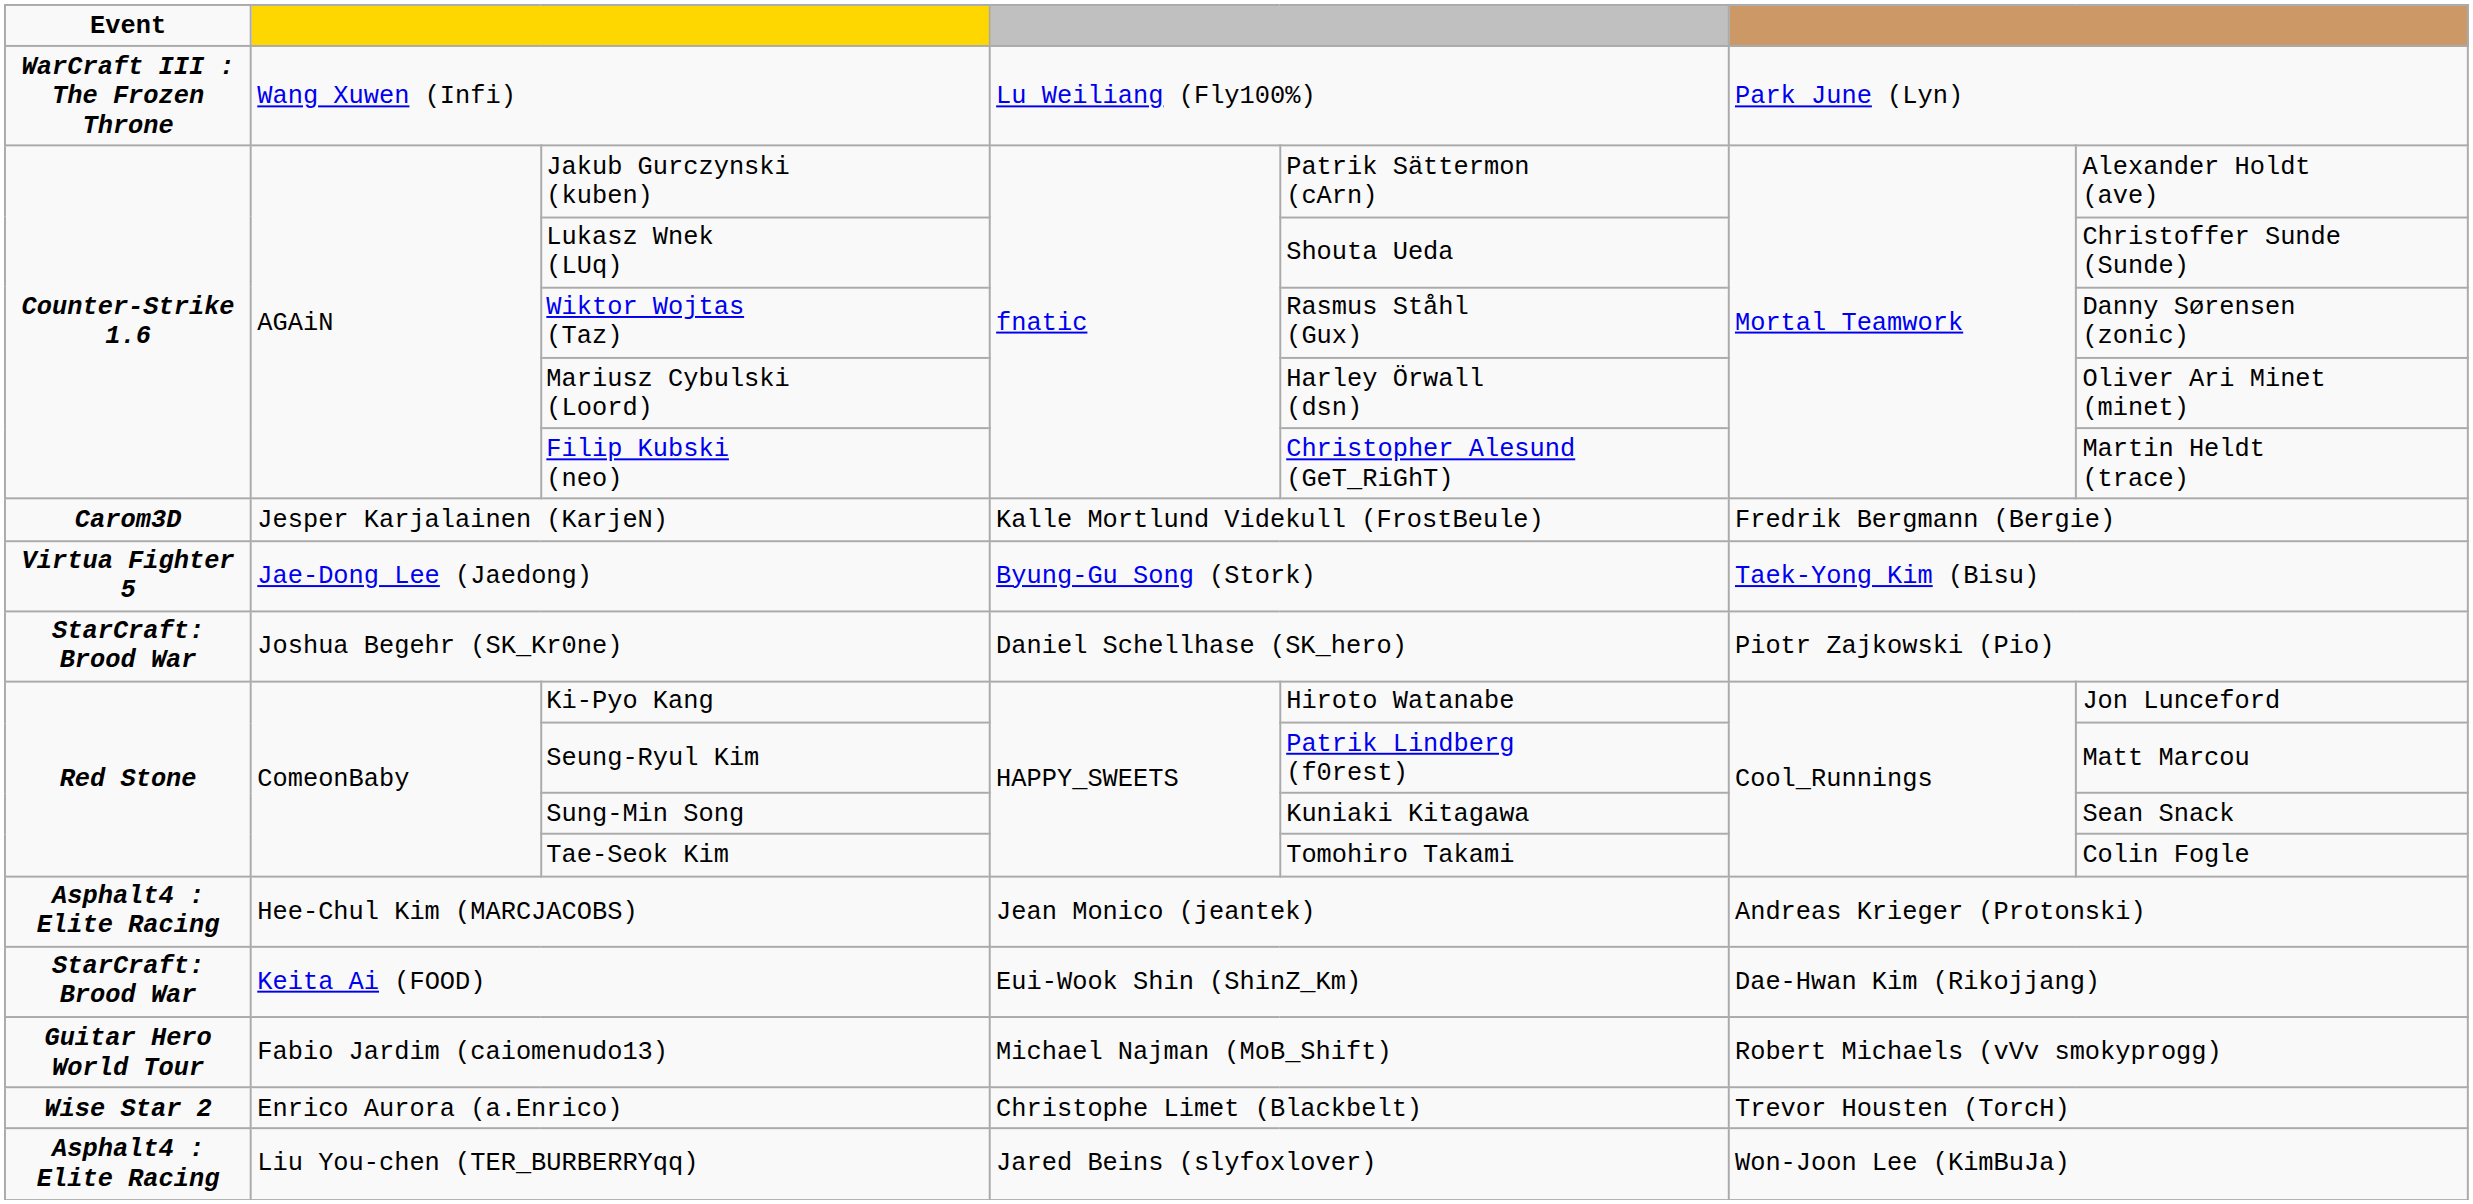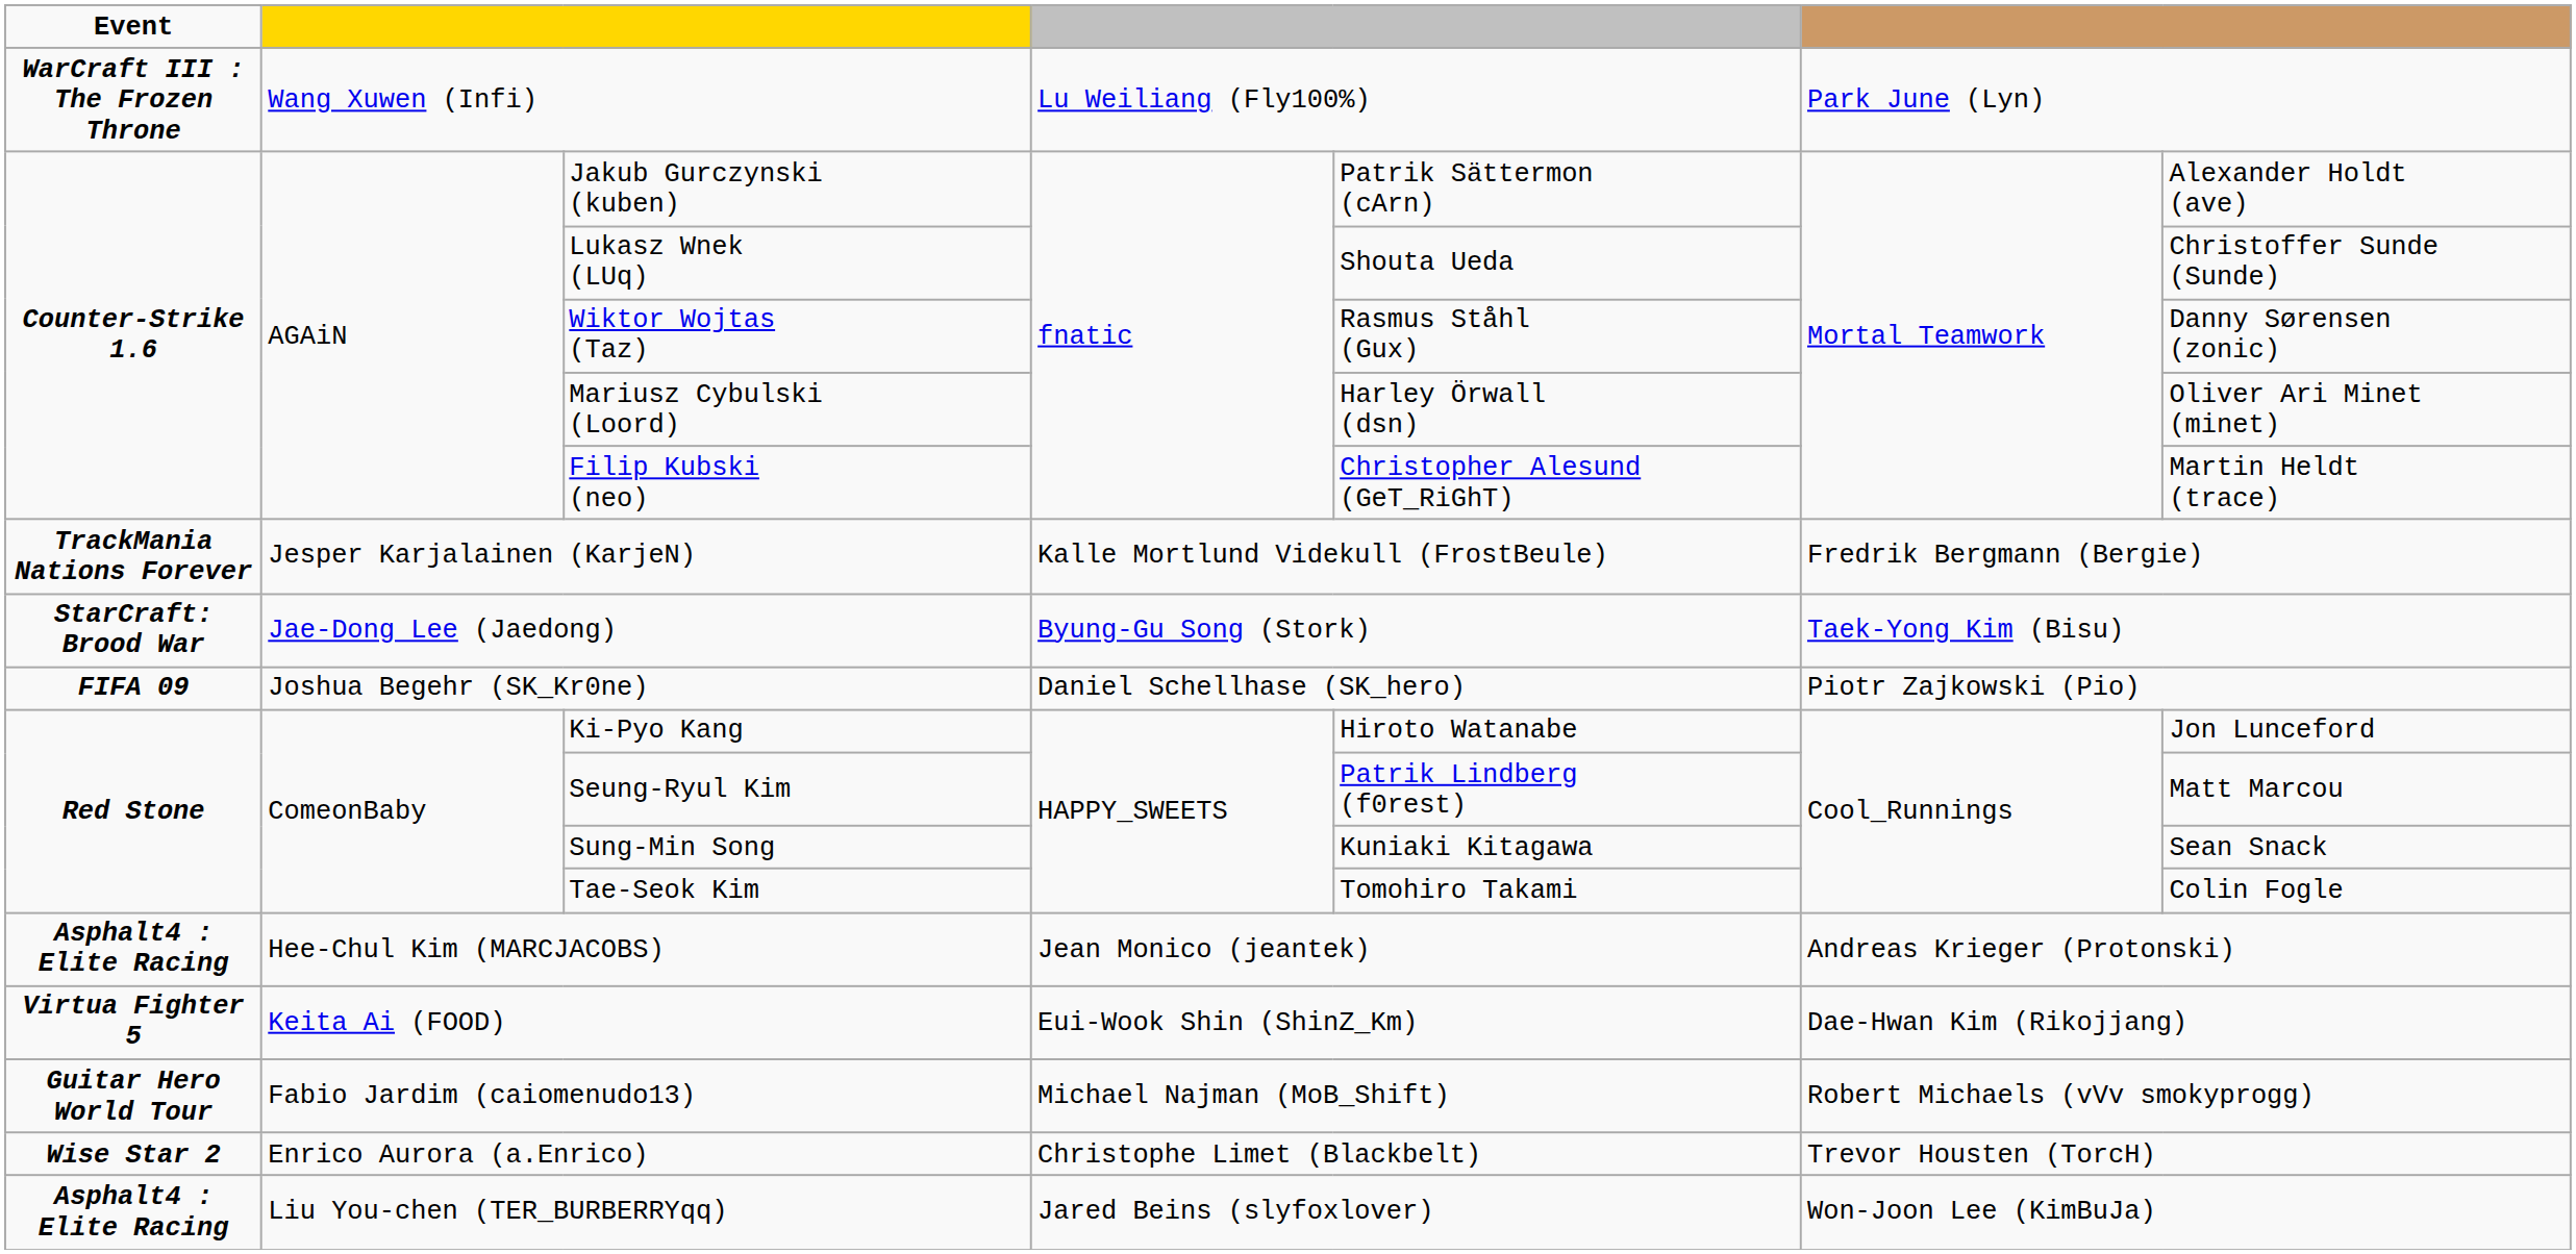 <table class="wikitable" width=100%>
 <tr>
 <td style="text-align:center"  width=10%><strong>Event</strong></td>
 <td colspan="2" style="text-align:center" bgcolor="gold" width=30%></td>
 <td colspan="2" style="text-align:center" bgcolor="silver" width=30%></td>
 <td colspan="2" style="text-align:center" bgcolor="CC9966" width=30%></td>
 </tr>
 <tr>
 <td style="text-align:center"><strong><em>WarCraft III : The Frozen Throne</em></strong></td>
 <td colspan="2"> <a href='#'>Wang Xuwen</a> (Infi)</td>
 <td colspan="2"> <a href='#'>Lu Weiliang</a> (Fly100%)</td>
 <td colspan="2"> <a href='#'>Park June</a> (Lyn)</td>
 </tr>
 <tr>
 <td rowspan="5" align=center><strong><em>Counter-Strike 1.6</em></strong></td>
 <td rowspan="5">AGAiN<br></td>
 <td>Jakub Gurczynski<br>(kuben)</td>
 <td rowspan="5"><a href='#'>fnatic</a><br></td>
 <td>Patrik Sättermon<br>(cArn)</td>
 <td rowspan="5"><a href='#'>Mortal Teamwork</a><br></td>
 <td>Alexander Holdt<br>(ave)</td>
 </tr>
 <tr>
 <td>Lukasz Wnek<br>(LUq)</td>
 <td>Shouta Ueda</td>
 <td>Christoffer Sunde<br>(Sunde)</td>
 </tr>
 <tr>
 <td><a href='#'>Wiktor Wojtas</a><br>(Taz)</td>
 <td>Rasmus Ståhl<br>(Gux)</td>
 <td>Danny Sørensen<br>(zonic)</td>
 </tr>
 <tr>
 <td>Mariusz Cybulski<br>(Loord)</td>
 <td>Harley Örwall<br>(dsn)</td>
 <td>Oliver Ari Minet<br>(minet)</td>
 </tr>
 <tr>
 <td><a href='#'>Filip Kubski</a><br>(neo)</td>
 <td><a href='#'>Christopher Alesund</a><br>(GeT_RiGhT)</td>
 <td>Martin Heldt<br>(trace)</td>
 </tr>
 <tr>
-<td style="text-align:center"><strong><em>Carom3D</em></strong></td>
+<td style="text-align:center"><strong><em>TrackMania Nations Forever</em></strong></td>
 <td colspan="2"> Jesper Karjalainen (KarjeN)</td>
 <td colspan="2"> Kalle Mortlund Videkull (FrostBeule)</td>
 <td colspan="2"> Fredrik Bergmann (Bergie)</td>
 </tr>
 <tr>
-<td style="text-align:center"><strong><em>Virtua Fighter 5</em></strong></td>
+<td style="text-align:center"><strong><em>StarCraft: Brood War</em></strong></td>
 <td colspan="2"> <a href='#'>Jae-Dong Lee</a> (Jaedong)</td>
 <td colspan="2"> <a href='#'>Byung-Gu Song</a> (Stork)</td>
 <td colspan="2"> <a href='#'>Taek-Yong Kim</a> (Bisu)</td>
 </tr>
 <tr>
-<td style="text-align:center"><strong><em>StarCraft: Brood War</em></strong></td>
+<td style="text-align:center"><strong><em>FIFA 09</em></strong></td>
 <td colspan="2"> Joshua Begehr (SK_Kr0ne)</td>
 <td colspan="2"> Daniel Schellhase  (SK_hero)</td>
 <td colspan="2"> Piotr Zajkowski  (Pio)</td>
 </tr>
 <tr>
 <td rowspan="4" align=center><strong><em>Red Stone</em></strong></td>
 <td rowspan="4">ComeonBaby<br></td>
 <td>Ki-Pyo Kang</td>
 <td rowspan="4">HAPPY_SWEETS<br></td>
 <td>Hiroto Watanabe</td>
 <td rowspan="4">Cool_Runnings<br></td>
 <td>Jon Lunceford</td>
 </tr>
 <tr>
 <td>Seung-Ryul Kim</td>
 <td><a href='#'>Patrik Lindberg</a><br>(f0rest)</td>
 <td>Matt Marcou</td>
 </tr>
 <tr>
 <td>Sung-Min Song</td>
 <td>Kuniaki Kitagawa</td>
 <td>Sean Snack</td>
 </tr>
 <tr>
 <td>Tae-Seok Kim</td>
 <td>Tomohiro Takami</td>
 <td>Colin Fogle</td>
 </tr>
 <tr>
 <td style="text-align:center"><strong><em>Asphalt4 : Elite Racing</em></strong></td>
 <td colspan="2"> Hee-Chul Kim (MARCJACOBS)</td>
 <td colspan="2"> Jean Monico (jeantek)</td>
 <td colspan="2"> Andreas Krieger (Protonski)</td>
 </tr>
 <tr>
-<td style="text-align:center"><strong><em>StarCraft: Brood War</em></strong></td>
+<td style="text-align:center"><strong><em>Virtua Fighter 5</em></strong></td>
 <td colspan="2"> <a href='#'>Keita Ai</a> (FOOD)</td>
 <td colspan="2"> Eui-Wook Shin (ShinZ_Km)</td>
 <td colspan="2"> Dae-Hwan Kim (Rikojjang)</td>
 </tr>
 <tr>
 <td style="text-align:center"><strong><em>Guitar Hero World Tour</em></strong></td>
 <td colspan="2"> Fabio Jardim (caiomenudo13)</td>
 <td colspan="2"> Michael Najman (MoB_Shift)</td>
 <td colspan="2"> Robert Michaels (vVv smokyprogg)</td>
 </tr>
 <tr>
 <td style="text-align:center"><strong><em>Wise Star 2</em></strong></td>
 <td colspan="2"> Enrico Aurora (a.Enrico)</td>
 <td colspan="2"> Christophe Limet (Blackbelt)</td>
 <td colspan="2"> Trevor Housten (TorcH)</td>
 </tr>
 <tr>
 <td style="text-align:center"><strong><em>Asphalt4 : Elite Racing</em></strong></td>
 <td colspan="2"> Liu You-chen (TER_BURBERRYqq)</td>
 <td colspan="2"> Jared Beins (slyfoxlover)</td>
 <td colspan="2"> Won-Joon Lee (KimBuJa)</td>
 </tr>
 <tr>
 </tr>
 </table>
